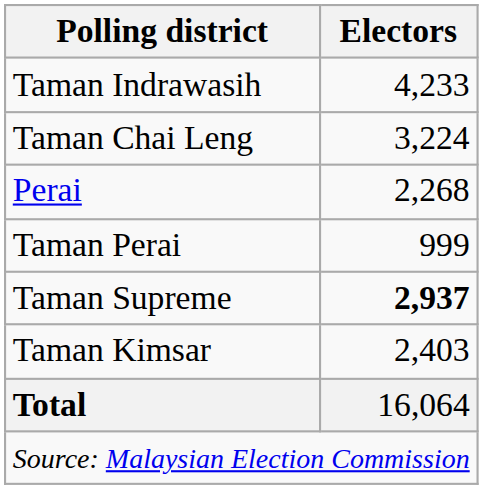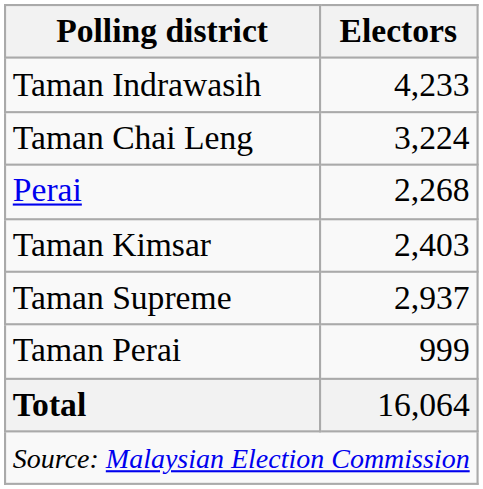 <table class="wikitable sortable">
 <tr>
 <th>Polling district</th>
 <th>Electors</th>
 </tr>
 <tr>
 <td>Taman Indrawasih</td>
 <td align="right">4,233</td>
 </tr>
 <tr>
 <td>Taman Chai Leng</td>
 <td align="right">3,224</td>
 </tr>
 <tr>
 <td><a href='#'>Perai</a></td>
 <td align="right">2,268</td>
 </tr>
 <tr>
-<td>Taman Perai</td>
-<td align="right">999</td>
+<td>Taman Kimsar</td>
+<td align="right">2,403</td>
 </tr>
 <tr>
 <td>Taman Supreme</td>
-<td align="right"><strong>2,937</strong></td>
+<td align="right">2,937</td>
 </tr>
 <tr>
-<td>Taman Kimsar</td>
-<td align="right">2,403</td>
+<td>Taman Perai</td>
+<td align="right">999</td>
 </tr>
 <tr>
 <td style="background: #f2f2f2"><strong>Total</strong></td>
 <td style="background: #f2f2f2" align="right">16,064</td>
 </tr>
 <tr>
 <td colspan="2"  align="right"><small><em>Source: <a href='#'>Malaysian Election Commission</a></em></small></td>
 </tr>
 </table>
